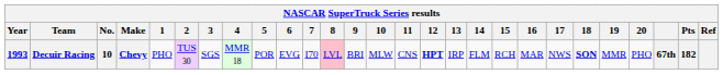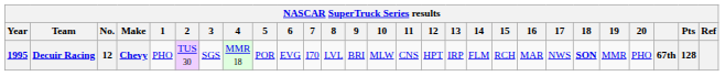 <table class="wikitable" style="text-align:center; font-size:75%">
 <tr>
 <th colspan=45><a href='#'>NASCAR</a> <a href='#'>SuperTruck Series</a> results</th>
 </tr>
 <tr>
 <th>Year</th>
 <th>Team</th>
 <th>No.</th>
 <th>Make</th>
 <th>1</th>
 <th>2</th>
 <th>3</th>
 <th>4</th>
 <th>5</th>
 <th>6</th>
 <th>7</th>
 <th>8</th>
 <th>9</th>
 <th>10</th>
 <th>11</th>
 <th>12</th>
 <th>13</th>
 <th>14</th>
 <th>15</th>
 <th>16</th>
 <th>17</th>
 <th>18</th>
 <th>19</th>
 <th>20</th>
 <th></th>
 <th>Pts</th>
 <th>Ref</th>
 </tr>
 <tr>
-<th><a href='#'>1993</a></th>
+<th><a href='#'>1995</a></th>
 <th><a href='#'>Decuir Racing</a></th>
-<th>10</th>
+<th>12</th>
 <th><a href='#'>Chevy</a></th>
 <td><a href='#'>PHO</a></td>
 <td style="background:#EFCFFF;"><a href='#'>TUS</a><br><small>30</small></td>
 <td><a href='#'>SGS</a></td>
 <td style="background:#DFFFDF;"><a href='#'>MMR</a><br><small>18</small></td>
 <td><a href='#'>POR</a></td>
 <td><a href='#'>EVG</a></td>
 <td><a href='#'>I70</a></td>
-<td style="background: pink;"><a href='#'>LVL</a></td>
+<td><a href='#'>LVL</a></td>
 <td><a href='#'>BRI</a></td>
 <td><a href='#'>MLW</a></td>
 <td><a href='#'>CNS</a></td>
-<td><strong><a href='#'>HPT</a></strong></td>
+<td><a href='#'>HPT</a></td>
 <td><a href='#'>IRP</a></td>
 <td><a href='#'>FLM</a></td>
 <td><a href='#'>RCH</a></td>
 <td><a href='#'>MAR</a></td>
 <td><a href='#'>NWS</a></td>
 <td><strong><a href='#'>SON</a></strong></td>
 <td><a href='#'>MMR</a></td>
 <td><a href='#'>PHO</a></td>
 <th>67th</th>
-<th>182</th>
+<th>128</th>
 <th></th>
 </tr>
 </table>
